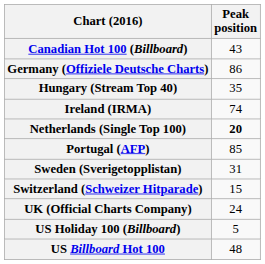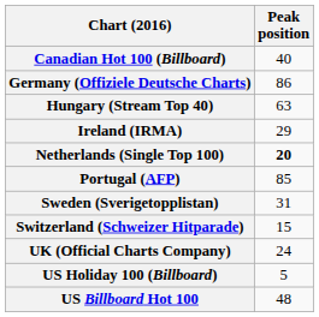 <table class="wikitable sortable plainrowheaders">
 <tr>
 <th scope="col">Chart (2016)</th>
 <th scope="col">Peak<br>position</th>
 </tr>
 <tr>
 <th scope="row"><a href='#'>Canadian Hot 100</a> (<em>Billboard</em>)</th>
-<td style="text-align:center;">43</td>
+<td style="text-align:center;">40</td>
 </tr>
 <tr>
 <th scope="row">Germany (<a href='#'>Offiziele Deutsche Charts</a>)</th>
 <td style="text-align:center;">86</td>
 </tr>
 <tr>
 <th scope="row">Hungary (Stream Top 40)</th>
-<td style="text-align:center;">35</td>
+<td style="text-align:center;">63</td>
 </tr>
 <tr>
 <th scope="row">Ireland (IRMA)</th>
-<td style="text-align:center;">74</td>
+<td style="text-align:center;">29</td>
 </tr>
 <tr>
 <th scope="row">Netherlands (Single Top 100)</th>
 <td style="text-align:center;"><strong>20</strong></td>
 </tr>
 <tr>
 <th scope="row">Portugal (<a href='#'>AFP</a>)</th>
 <td style="text-align:center;">85</td>
 </tr>
 <tr>
 <th scope="row">Sweden (Sverigetopplistan)</th>
 <td style="text-align:center;">31</td>
 </tr>
 <tr>
 <th scope="row">Switzerland (<a href='#'>Schweizer Hitparade</a>)</th>
 <td style="text-align:center;">15</td>
 </tr>
 <tr>
 <th scope="row">UK (Official Charts Company)</th>
 <td style="text-align:center;">24</td>
 </tr>
 <tr>
 <th scope="row">US Holiday 100 (<em>Billboard</em>)</th>
 <td style="text-align:center;">5</td>
 </tr>
 <tr>
 <th scope="row">US <a href='#'><em>Billboard</em> Hot 100</a></th>
 <td style="text-align:center;">48</td>
 </tr>
 </table>
